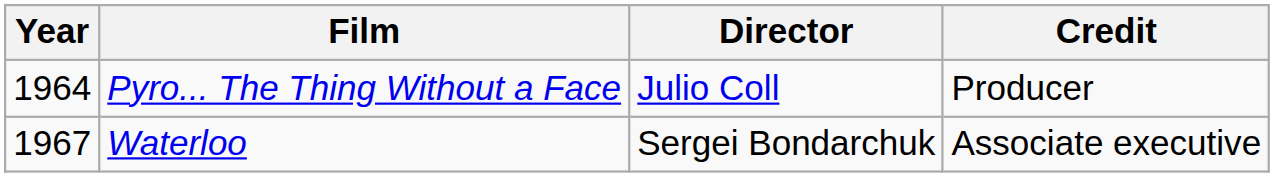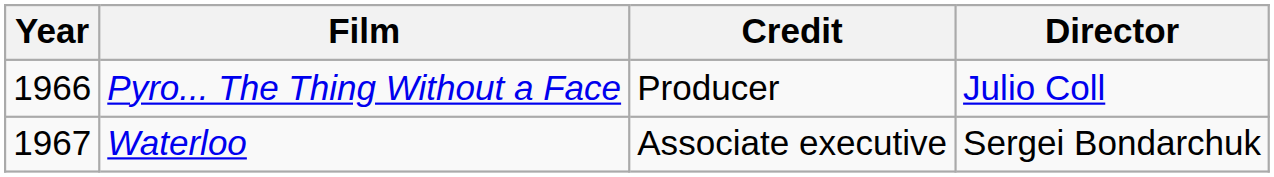 <table class="wikitable">
 <tr>
 <th>Year</th>
 <th>Film</th>
+<th>Credit</th>
 <th>Director</th>
-<th>Credit</th>
 </tr>
 <tr>
-<td>1964</td>
+<td>1966</td>
 <td><em><a href='#'>Pyro... The Thing Without a Face</a></em></td>
+<td>Producer</td>
 <td><a href='#'>Julio Coll</a></td>
-<td>Producer</td>
 </tr>
 <tr>
 <td>1967</td>
 <td><em><a href='#'>Waterloo</a></em></td>
+<td>Associate executive</td>
 <td>Sergei Bondarchuk</td>
-<td>Associate executive</td>
 </tr>
 </table>
